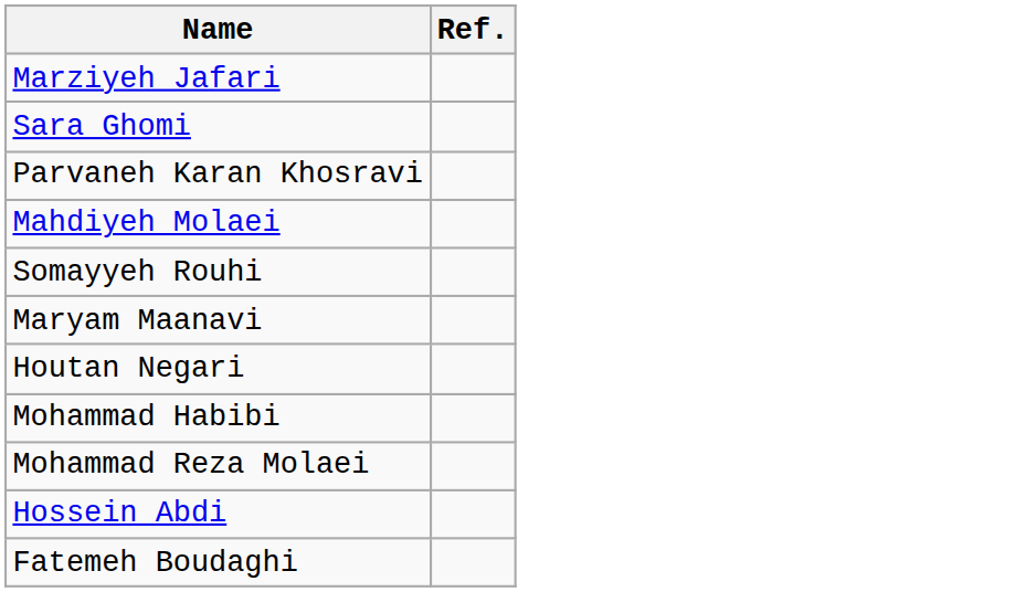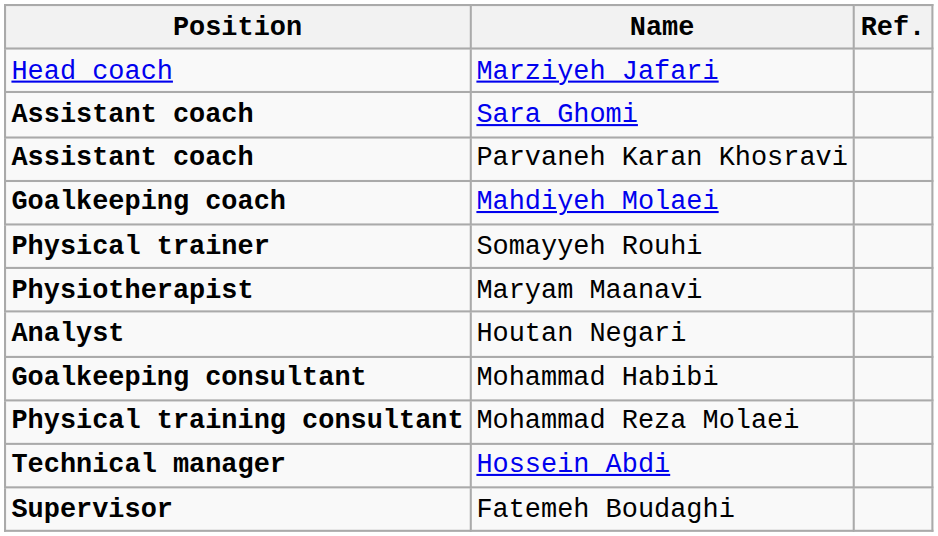 <table class="wikitable">
 <tr>
+<th>Position</th>
 <th>Name</th>
 <th>Ref.</th>
 </tr>
 <tr>
+<td><a href='#'>Head coach</a></td>
 <td>  <a href='#'>Marziyeh Jafari</a></td>
 <td></td>
 </tr>
 <tr>
+<td><strong>Assistant coach</strong></td>
 <td>  <a href='#'>Sara Ghomi</a></td>
 <td></td>
 </tr>
 <tr>
+<td><strong>Assistant coach</strong></td>
 <td>  Parvaneh Karan Khosravi</td>
 <td></td>
 </tr>
 <tr>
+<td><strong>Goalkeeping coach</strong></td>
 <td> <a href='#'>Mahdiyeh Molaei</a></td>
 <td></td>
 </tr>
 <tr>
+<td><strong>Physical trainer</strong></td>
 <td> Somayyeh Rouhi</td>
 <td></td>
 </tr>
 <tr>
+<td><strong>Physiotherapist</strong></td>
 <td> Maryam Maanavi</td>
 <td></td>
 </tr>
 <tr>
+<td><strong>Analyst</strong></td>
 <td>  Houtan Negari</td>
 <td></td>
 </tr>
 <tr>
+<td><strong>Goalkeeping consultant</strong></td>
 <td>  Mohammad Habibi</td>
 <td></td>
 </tr>
 <tr>
+<td><strong>Physical training consultant</strong></td>
 <td>  Mohammad Reza Molaei</td>
 <td></td>
 </tr>
 <tr>
+<td><strong>Technical manager</strong></td>
 <td>  <a href='#'>Hossein Abdi</a></td>
 <td></td>
 </tr>
 <tr>
+<td><strong>Supervisor</strong></td>
 <td> Fatemeh Boudaghi</td>
 <td></td>
 </tr>
 </table>
